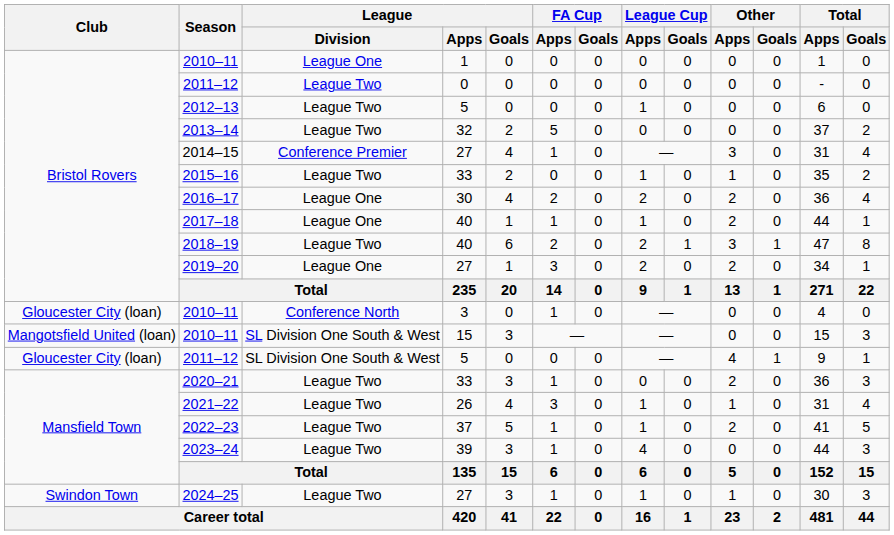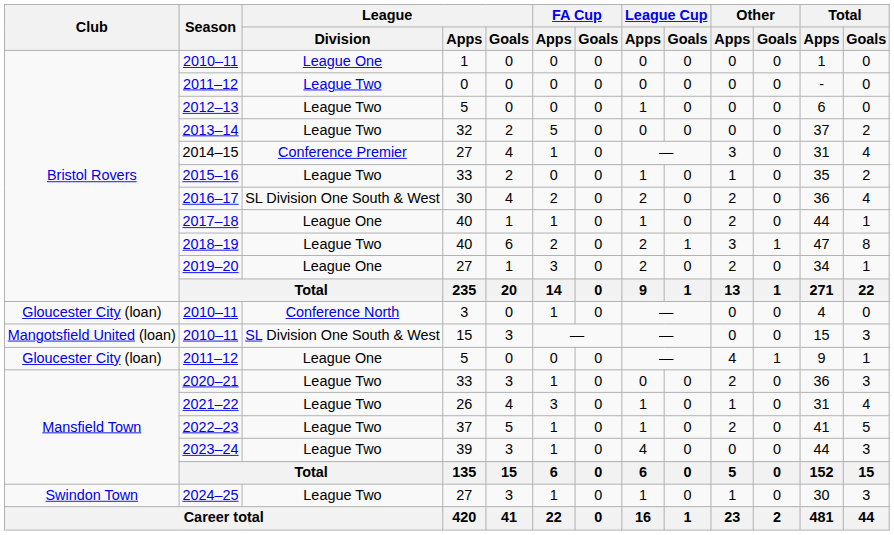 <table class=wikitable style="text-align: center">
 <tr>
 <th rowspan=2>Club</th>
 <th rowspan=2>Season</th>
 <th colspan=3>League</th>
 <th colspan=2><a href='#'>FA Cup</a></th>
 <th colspan=2><a href='#'>League Cup</a></th>
 <th colspan=2>Other</th>
 <th colspan=2>Total</th>
 </tr>
 <tr>
 <th>Division</th>
 <th>Apps</th>
 <th>Goals</th>
 <th>Apps</th>
 <th>Goals</th>
 <th>Apps</th>
 <th>Goals</th>
 <th>Apps</th>
 <th>Goals</th>
 <th>Apps</th>
 <th>Goals</th>
 </tr>
 <tr>
 <td rowspan=11><a href='#'>Bristol Rovers</a></td>
 <td><a href='#'>2010–11</a></td>
 <td><a href='#'>League One</a></td>
 <td>1</td>
 <td>0</td>
 <td>0</td>
 <td>0</td>
 <td>0</td>
 <td>0</td>
 <td>0</td>
 <td>0</td>
 <td>1</td>
 <td>0</td>
 </tr>
 <tr>
 <td><a href='#'>2011–12</a></td>
 <td><a href='#'>League Two</a></td>
 <td>0</td>
 <td>0</td>
 <td>0</td>
 <td>0</td>
 <td>0</td>
 <td>0</td>
 <td>0</td>
 <td>0</td>
 <td>-</td>
 <td>0</td>
 </tr>
 <tr>
 <td><a href='#'>2012–13</a></td>
 <td>League Two</td>
 <td>5</td>
 <td>0</td>
 <td>0</td>
 <td>0</td>
 <td>1</td>
 <td>0</td>
 <td>0</td>
 <td>0</td>
 <td>6</td>
 <td>0</td>
 </tr>
 <tr>
 <td><a href='#'>2013–14</a></td>
 <td>League Two</td>
 <td>32</td>
 <td>2</td>
 <td>5</td>
 <td>0</td>
 <td>0</td>
 <td>0</td>
 <td>0</td>
 <td>0</td>
 <td>37</td>
 <td>2</td>
 </tr>
 <tr>
 <td>2014–15</td>
 <td><a href='#'>Conference Premier</a></td>
 <td>27</td>
 <td>4</td>
 <td>1</td>
 <td>0</td>
 <td colspan=2>—</td>
 <td>3</td>
 <td>0</td>
 <td>31</td>
 <td>4</td>
 </tr>
 <tr>
 <td><a href='#'>2015–16</a></td>
 <td>League Two</td>
 <td>33</td>
 <td>2</td>
 <td>0</td>
 <td>0</td>
 <td>1</td>
 <td>0</td>
 <td>1</td>
 <td>0</td>
 <td>35</td>
 <td>2</td>
 </tr>
 <tr>
 <td><a href='#'>2016–17</a></td>
-<td>League One</td>
+<td>SL Division One South & West</td>
 <td>30</td>
 <td>4</td>
 <td>2</td>
 <td>0</td>
 <td>2</td>
 <td>0</td>
 <td>2</td>
 <td>0</td>
 <td>36</td>
 <td>4</td>
 </tr>
 <tr>
 <td><a href='#'>2017–18</a></td>
 <td>League One</td>
 <td>40</td>
 <td>1</td>
 <td>1</td>
 <td>0</td>
 <td>1</td>
 <td>0</td>
 <td>2</td>
 <td>0</td>
 <td>44</td>
 <td>1</td>
 </tr>
 <tr>
 <td><a href='#'>2018–19</a></td>
 <td>League Two</td>
 <td>40</td>
 <td>6</td>
 <td>2</td>
 <td>0</td>
 <td>2</td>
 <td>1</td>
 <td>3</td>
 <td>1</td>
 <td>47</td>
 <td>8</td>
 </tr>
 <tr>
 <td><a href='#'>2019–20</a></td>
 <td>League One</td>
 <td>27</td>
 <td>1</td>
 <td>3</td>
 <td>0</td>
 <td>2</td>
 <td>0</td>
 <td>2</td>
 <td>0</td>
 <td>34</td>
 <td>1</td>
 </tr>
 <tr>
 <th colspan=2>Total</th>
 <th>235</th>
 <th>20</th>
 <th>14</th>
 <th>0</th>
 <th>9</th>
 <th>1</th>
 <th>13</th>
 <th>1</th>
 <th>271</th>
 <th>22</th>
 </tr>
 <tr>
 <td><a href='#'>Gloucester City</a> (loan)</td>
 <td><a href='#'>2010–11</a></td>
 <td><a href='#'>Conference North</a></td>
 <td>3</td>
 <td>0</td>
 <td>1</td>
 <td>0</td>
 <td colspan=2>—</td>
 <td>0</td>
 <td>0</td>
 <td>4</td>
 <td>0</td>
 </tr>
 <tr>
 <td><a href='#'>Mangotsfield United</a> (loan)</td>
 <td><a href='#'>2010–11</a></td>
 <td><a href='#'>SL</a> Division One South & West</td>
 <td>15</td>
 <td>3</td>
 <td colspan=2>—</td>
 <td colspan=2>—</td>
 <td>0</td>
 <td>0</td>
 <td>15</td>
 <td>3</td>
 </tr>
 <tr>
 <td><a href='#'>Gloucester City</a> (loan)</td>
 <td><a href='#'>2011–12</a></td>
-<td>SL Division One South & West</td>
+<td>League One</td>
 <td>5</td>
 <td>0</td>
 <td>0</td>
 <td>0</td>
 <td colspan=2>—</td>
 <td>4</td>
 <td>1</td>
 <td>9</td>
 <td>1</td>
 </tr>
 <tr>
 <td rowspan="5"><a href='#'>Mansfield Town</a></td>
 <td><a href='#'>2020–21</a></td>
 <td>League Two</td>
 <td>33</td>
 <td>3</td>
 <td>1</td>
 <td>0</td>
 <td>0</td>
 <td>0</td>
 <td>2</td>
 <td>0</td>
 <td>36</td>
 <td>3</td>
 </tr>
 <tr>
 <td><a href='#'>2021–22</a></td>
 <td>League Two</td>
 <td>26</td>
 <td>4</td>
 <td>3</td>
 <td>0</td>
 <td>1</td>
 <td>0</td>
 <td>1</td>
 <td>0</td>
 <td>31</td>
 <td>4</td>
 </tr>
 <tr>
 <td><a href='#'>2022–23</a></td>
 <td>League Two</td>
 <td>37</td>
 <td>5</td>
 <td>1</td>
 <td>0</td>
 <td>1</td>
 <td>0</td>
 <td>2</td>
 <td>0</td>
 <td>41</td>
 <td>5</td>
 </tr>
 <tr>
 <td><a href='#'>2023–24</a></td>
 <td>League Two</td>
 <td>39</td>
 <td>3</td>
 <td>1</td>
 <td>0</td>
 <td>4</td>
 <td>0</td>
 <td>0</td>
 <td>0</td>
 <td>44</td>
 <td>3</td>
 </tr>
 <tr>
 <th colspan="2">Total</th>
 <th>135</th>
 <th>15</th>
 <th>6</th>
 <th>0</th>
 <th>6</th>
 <th>0</th>
 <th>5</th>
 <th>0</th>
 <th>152</th>
 <th>15</th>
 </tr>
 <tr>
 <td><a href='#'>Swindon Town</a></td>
 <td><a href='#'>2024–25</a></td>
 <td>League Two</td>
 <td>27</td>
 <td>3</td>
 <td>1</td>
 <td>0</td>
 <td>1</td>
 <td>0</td>
 <td>1</td>
 <td>0</td>
 <td>30</td>
 <td>3</td>
 </tr>
 <tr>
 <th colspan=3>Career total</th>
 <th>420</th>
 <th>41</th>
 <th>22</th>
 <th>0</th>
 <th>16</th>
 <th>1</th>
 <th>23</th>
 <th>2</th>
 <th>481</th>
 <th>44</th>
 </tr>
 </table>
